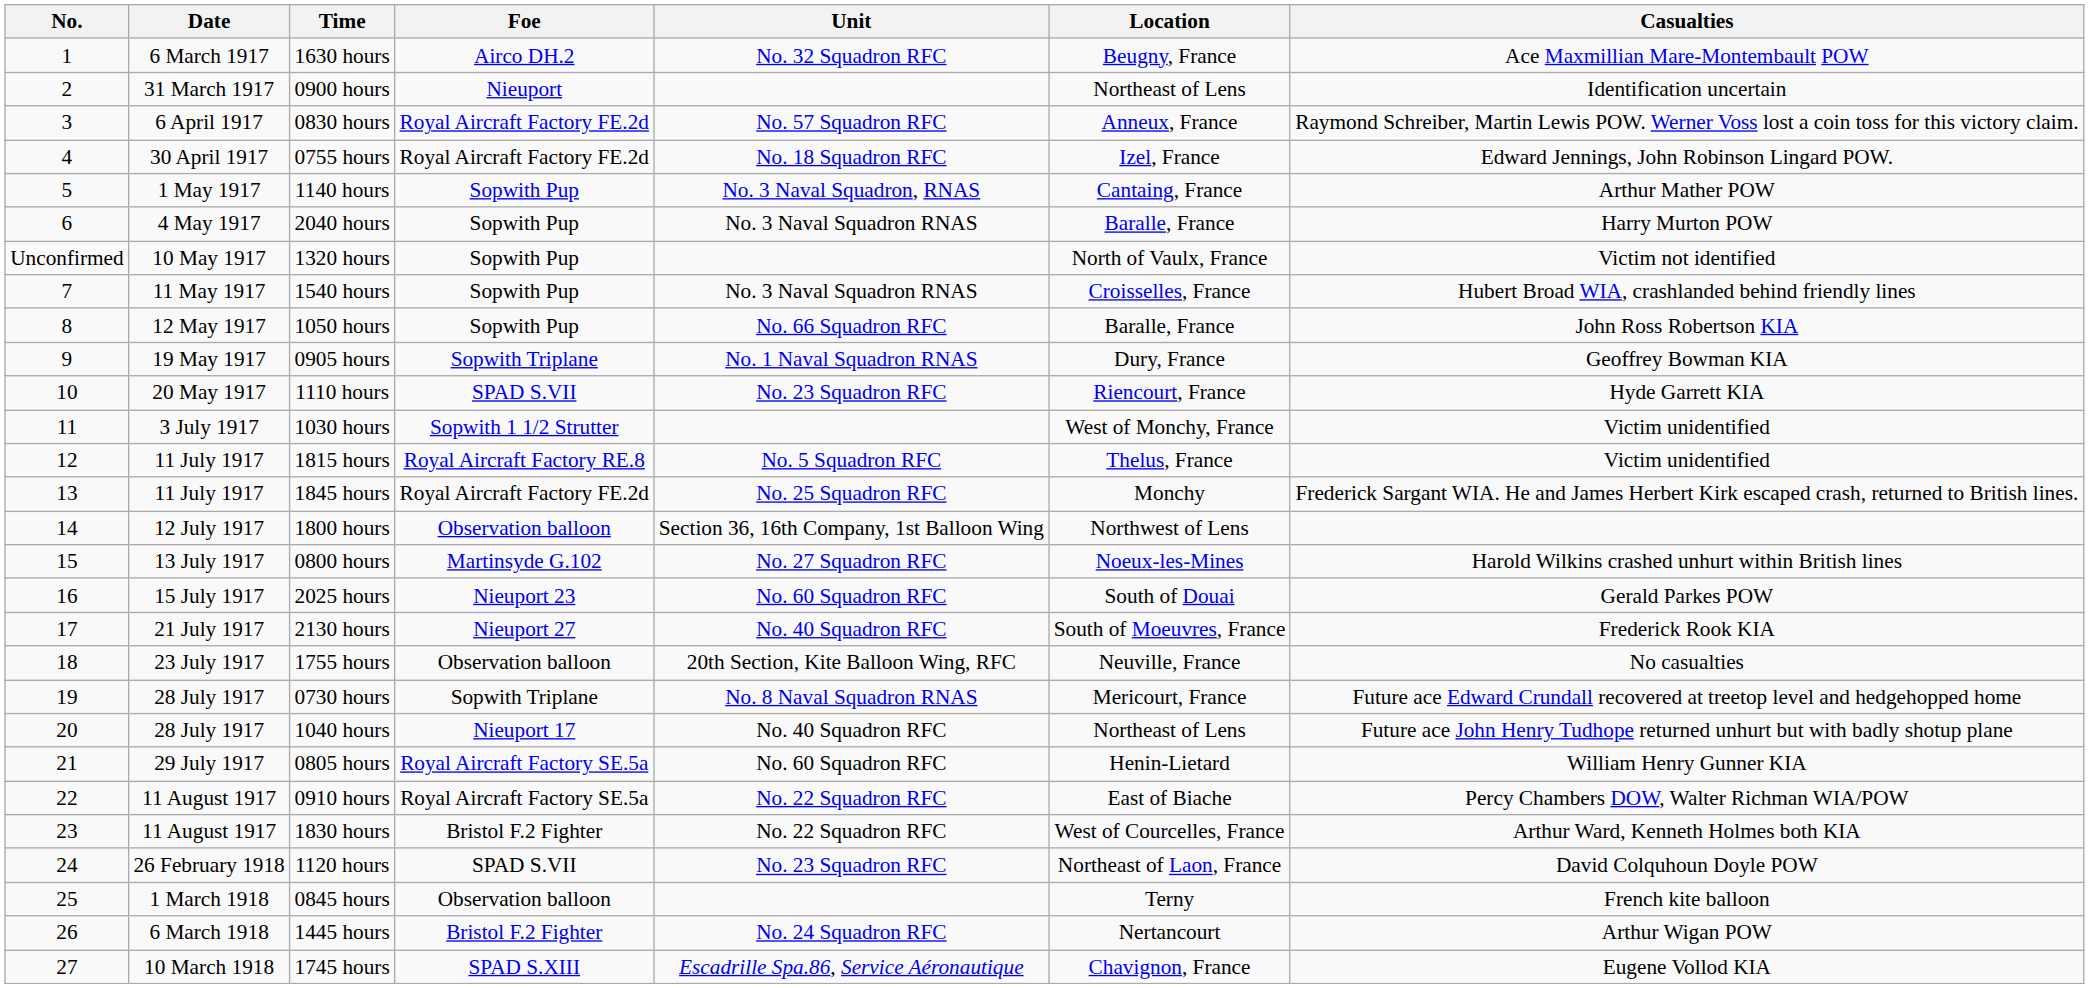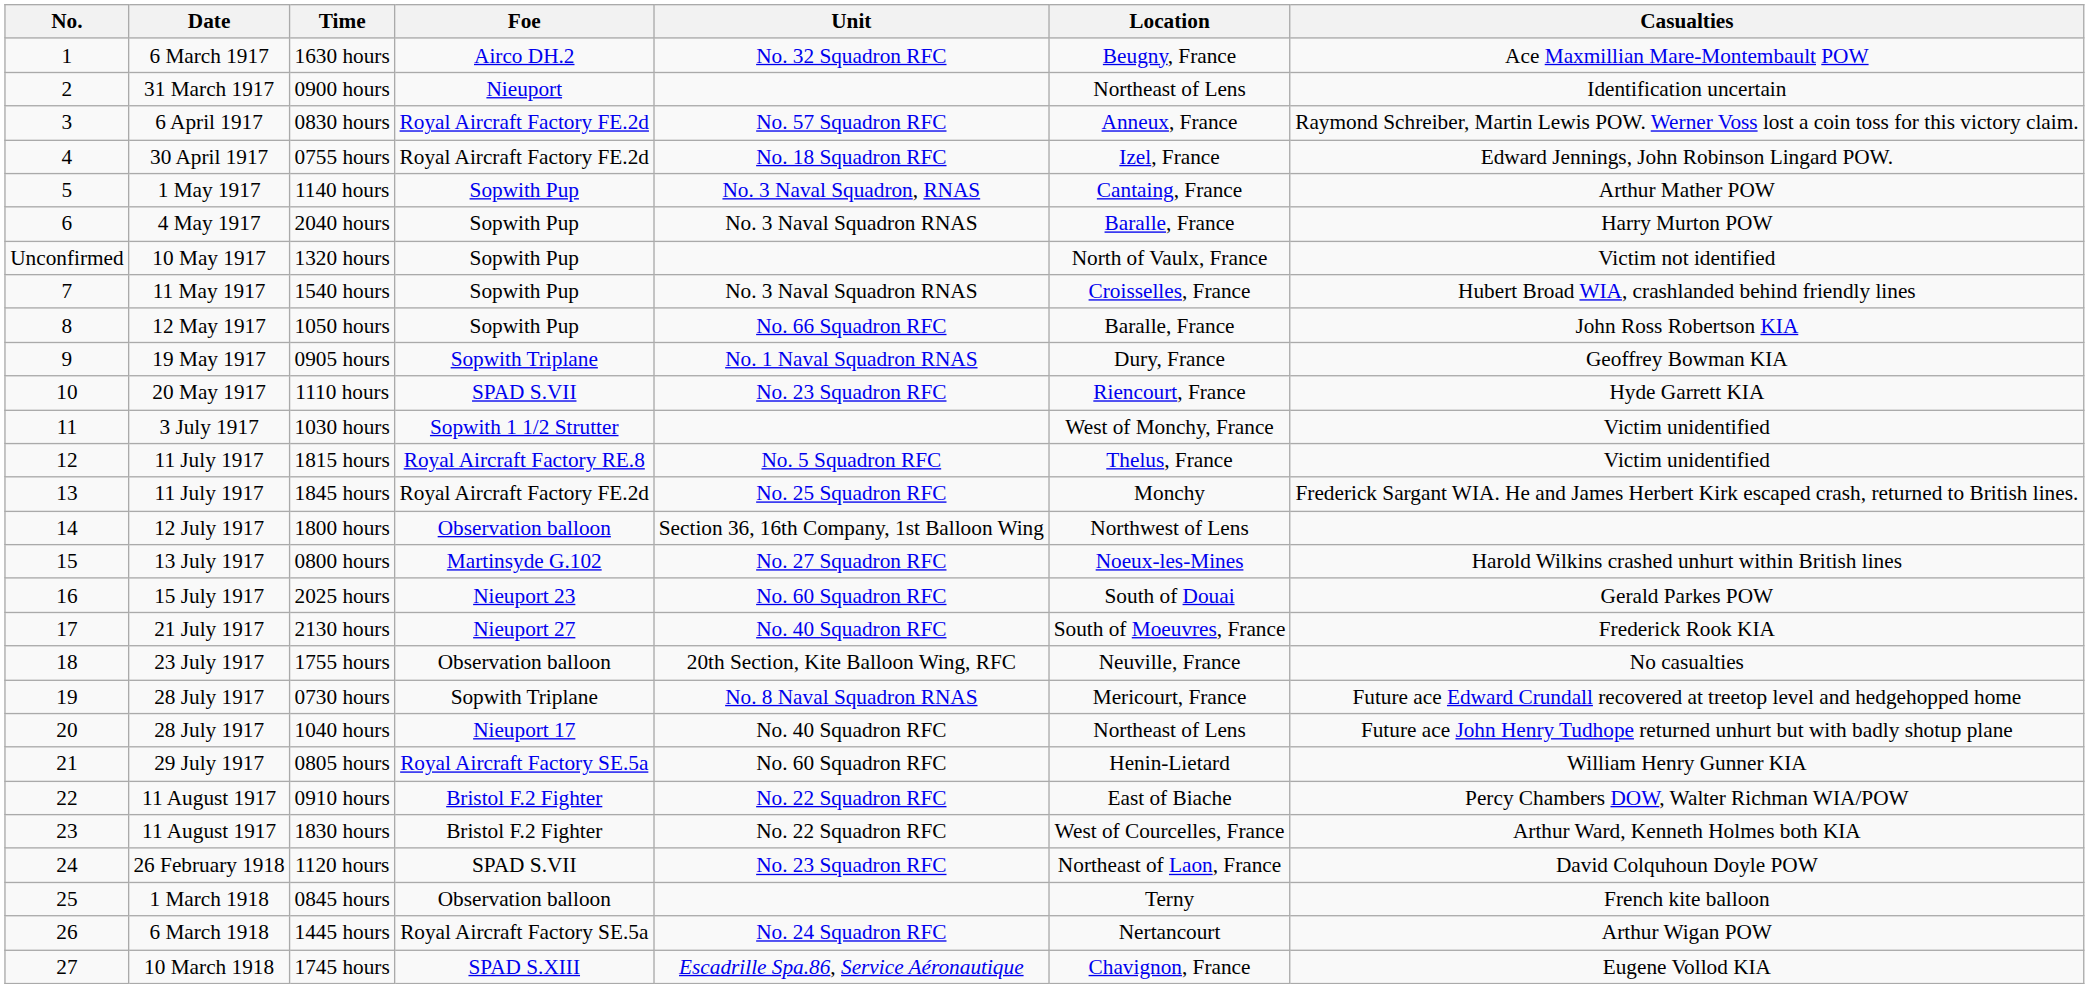 <table class="wikitable" border="1" style="margin: 1em auto 1em auto">
 <tr>
 <th>No.</th>
 <th>Date</th>
 <th>Time</th>
 <th>Foe</th>
 <th>Unit</th>
 <th>Location</th>
 <th>Casualties</th>
 </tr>
 <tr>
 <td align="center">1</td>
 <td align="center">6 March 1917</td>
 <td align="center">1630 hours</td>
 <td align="center"><a href='#'>Airco DH.2</a></td>
 <td align="center"><a href='#'>No. 32 Squadron RFC</a></td>
 <td align="center"><a href='#'>Beugny</a>, France</td>
 <td align="center">Ace <a href='#'>Maxmillian Mare-Montembault</a> <a href='#'>POW</a></td>
 </tr>
 <tr>
 <td align="center">2</td>
 <td align="center">31 March 1917</td>
 <td align="center">0900 hours</td>
 <td align="center"><a href='#'>Nieuport</a></td>
 <td align="center"></td>
 <td align="center">Northeast of Lens</td>
 <td align="center">Identification uncertain</td>
 </tr>
 <tr>
 <td align="center">3</td>
 <td align="center">6 April 1917</td>
 <td align="center">0830 hours</td>
 <td align="center"><a href='#'>Royal Aircraft Factory FE.2d</a></td>
 <td align="center"><a href='#'>No. 57 Squadron RFC</a></td>
 <td align="center"><a href='#'>Anneux</a>, France</td>
 <td align="center">Raymond Schreiber, Martin Lewis POW. <a href='#'>Werner Voss</a> lost a coin toss for this victory claim.</td>
 </tr>
 <tr>
 <td align="center">4</td>
 <td align="center">30 April 1917</td>
 <td align="center">0755 hours</td>
 <td align="center">Royal Aircraft Factory FE.2d</td>
 <td align="center"><a href='#'>No. 18 Squadron RFC</a></td>
 <td align="center"><a href='#'>Izel</a>, France</td>
 <td align="center">Edward Jennings, John Robinson Lingard POW.</td>
 </tr>
 <tr>
 <td align="center">5</td>
 <td align="center">1 May 1917</td>
 <td align="center">1140 hours</td>
 <td align="center"><a href='#'>Sopwith Pup</a></td>
 <td align="center"><a href='#'>No. 3 Naval Squadron</a>, <a href='#'>RNAS</a></td>
 <td align="center"><a href='#'>Cantaing</a>, France</td>
 <td align="center">Arthur Mather POW</td>
 </tr>
 <tr>
 <td align="center">6</td>
 <td align="center">4 May 1917</td>
 <td align="center">2040 hours</td>
 <td align="center">Sopwith Pup</td>
 <td align="center">No. 3 Naval Squadron RNAS</td>
 <td align="center"><a href='#'>Baralle</a>, France</td>
 <td align="center">Harry Murton POW</td>
 </tr>
 <tr>
 <td align="center">Unconfirmed</td>
 <td align="center">10 May 1917</td>
 <td align="center">1320 hours</td>
 <td align="center">Sopwith Pup</td>
 <td align="center"></td>
 <td align="center">North of Vaulx, France</td>
 <td align="center">Victim not identified</td>
 </tr>
 <tr>
 <td align="center">7</td>
 <td align="center">11 May 1917</td>
 <td align="center">1540 hours</td>
 <td align="center">Sopwith Pup</td>
 <td align="center">No. 3 Naval Squadron RNAS</td>
 <td align="center"><a href='#'>Croisselles</a>, France</td>
 <td align="center">Hubert Broad <a href='#'>WIA</a>, crashlanded behind friendly lines</td>
 </tr>
 <tr>
 <td align="center">8</td>
 <td align="center">12 May 1917</td>
 <td align="center">1050 hours</td>
 <td align="center">Sopwith Pup</td>
 <td align="center"><a href='#'>No. 66 Squadron RFC</a></td>
 <td align="center">Baralle, France</td>
 <td align="center">John Ross Robertson <a href='#'>KIA</a></td>
 </tr>
 <tr>
 <td align="center">9</td>
 <td align="center">19 May 1917</td>
 <td align="center">0905 hours</td>
 <td align="center"><a href='#'>Sopwith Triplane</a></td>
 <td align="center"><a href='#'>No. 1 Naval Squadron RNAS</a></td>
 <td align="center">Dury, France</td>
 <td align="center">Geoffrey Bowman KIA</td>
 </tr>
 <tr>
 <td align="center">10</td>
 <td align="center">20 May 1917</td>
 <td align="center">1110 hours</td>
 <td align="center"><a href='#'>SPAD S.VII</a></td>
 <td align="center"><a href='#'>No. 23 Squadron RFC</a></td>
 <td align="center"><a href='#'>Riencourt</a>, France</td>
 <td align="center">Hyde Garrett KIA</td>
 </tr>
 <tr>
 <td align="center">11</td>
 <td align="center">3 July 1917</td>
 <td align="center">1030 hours</td>
 <td align="center"><a href='#'>Sopwith 1 1/2 Strutter</a></td>
 <td align="center"></td>
 <td align="center">West of Monchy, France</td>
 <td align="center">Victim unidentified</td>
 </tr>
 <tr>
 <td align="center">12</td>
 <td align="center">11 July 1917</td>
 <td align="center">1815 hours</td>
 <td align="center"><a href='#'>Royal Aircraft Factory RE.8</a></td>
 <td align="center"><a href='#'>No. 5 Squadron RFC</a></td>
 <td align="center"><a href='#'>Thelus</a>, France</td>
 <td align="center">Victim unidentified</td>
 </tr>
 <tr>
 <td align="center">13</td>
 <td align="center">11 July 1917</td>
 <td align="center">1845 hours</td>
 <td align="center">Royal Aircraft Factory FE.2d</td>
 <td align="center"><a href='#'>No. 25 Squadron RFC</a></td>
 <td align="center">Monchy</td>
 <td align="center">Frederick Sargant WIA. He and James Herbert Kirk escaped crash, returned to British lines.</td>
 </tr>
 <tr>
 <td align="center">14</td>
 <td align="center">12 July 1917</td>
 <td align="center">1800 hours</td>
 <td align="center"><a href='#'>Observation balloon</a></td>
 <td align="center">Section 36, 16th Company, 1st Balloon Wing</td>
 <td align="center">Northwest of Lens</td>
 <td align="center"></td>
 </tr>
 <tr>
 <td align="center">15</td>
 <td align="center">13 July 1917</td>
 <td align="center">0800 hours</td>
 <td align="center"><a href='#'>Martinsyde G.102</a></td>
 <td align="center"><a href='#'>No. 27 Squadron RFC</a></td>
 <td align="center"><a href='#'>Noeux-les-Mines</a></td>
 <td align="center">Harold Wilkins crashed unhurt within British lines</td>
 </tr>
 <tr>
 <td align="center">16</td>
 <td align="center">15 July 1917</td>
 <td align="center">2025 hours</td>
 <td align="center"><a href='#'>Nieuport 23</a></td>
 <td align="center"><a href='#'>No. 60 Squadron RFC</a></td>
 <td align="center">South of <a href='#'>Douai</a></td>
 <td align="center">Gerald Parkes POW</td>
 </tr>
 <tr>
 <td align="center">17</td>
 <td align="center">21 July 1917</td>
 <td align="center">2130 hours</td>
 <td align="center"><a href='#'>Nieuport 27</a></td>
 <td align="center"><a href='#'>No. 40 Squadron RFC</a></td>
 <td align="center">South of <a href='#'>Moeuvres</a>, France</td>
 <td align="center">Frederick Rook KIA</td>
 </tr>
 <tr>
 <td align="center">18</td>
 <td align="center">23 July 1917</td>
 <td align="center">1755 hours</td>
 <td align="center">Observation balloon</td>
 <td align="center">20th Section, Kite Balloon Wing, RFC</td>
 <td align="center">Neuville, France</td>
 <td align="center">No casualties</td>
 </tr>
 <tr>
 <td align="center">19</td>
 <td align="center">28 July 1917</td>
 <td align="center">0730 hours</td>
 <td align="center">Sopwith Triplane</td>
 <td align="center"><a href='#'>No. 8 Naval Squadron RNAS</a></td>
 <td align="center">Mericourt, France</td>
 <td align="center">Future ace <a href='#'>Edward Crundall</a> recovered at treetop level and hedgehopped home</td>
 </tr>
 <tr>
 <td align="center">20</td>
 <td align="center">28 July 1917</td>
 <td align="center">1040 hours</td>
 <td align="center"><a href='#'>Nieuport 17</a></td>
 <td align="center">No. 40 Squadron RFC</td>
 <td align="center">Northeast of Lens</td>
 <td align="center">Future ace <a href='#'>John Henry Tudhope</a> returned unhurt but with badly shotup plane</td>
 </tr>
 <tr>
 <td align="center">21</td>
 <td align="center">29 July 1917</td>
 <td align="center">0805 hours</td>
 <td align="center"><a href='#'>Royal Aircraft Factory SE.5a</a></td>
 <td align="center">No. 60 Squadron RFC</td>
 <td align="center">Henin-Lietard</td>
 <td align="center">William Henry Gunner KIA</td>
 </tr>
 <tr>
 <td align="center">22</td>
 <td align="center">11 August 1917</td>
 <td align="center">0910 hours</td>
-<td align="center">Royal Aircraft Factory SE.5a</td>
+<td align="center"><a href='#'>Bristol F.2 Fighter</a></td>
 <td align="center"><a href='#'>No. 22 Squadron RFC</a></td>
 <td align="center">East of Biache</td>
 <td align="center">Percy Chambers <a href='#'>DOW</a>, Walter Richman WIA/POW</td>
 </tr>
 <tr>
 <td align="center">23</td>
 <td align="center">11 August 1917</td>
 <td align="center">1830 hours</td>
 <td align="center">Bristol F.2 Fighter</td>
 <td align="center">No. 22 Squadron RFC</td>
 <td align="center">West of Courcelles, France</td>
 <td align="center">Arthur Ward, Kenneth Holmes both KIA</td>
 </tr>
 <tr>
 <td align="center">24</td>
 <td align="center">26 February 1918</td>
 <td align="center">1120 hours</td>
 <td align="center">SPAD S.VII</td>
 <td align="center"><a href='#'>No. 23 Squadron RFC</a></td>
 <td align="center">Northeast of <a href='#'>Laon</a>, France</td>
 <td align="center">David Colquhoun Doyle POW</td>
 </tr>
 <tr>
 <td align="center">25</td>
 <td align="center">1 March 1918</td>
 <td align="center">0845 hours</td>
 <td align="center">Observation balloon</td>
 <td align="center"></td>
 <td align="center">Terny</td>
 <td align="center">French kite balloon</td>
 </tr>
 <tr>
 <td align="center">26</td>
 <td align="center">6 March 1918</td>
 <td align="center">1445 hours</td>
-<td align="center"><a href='#'>Bristol F.2 Fighter</a></td>
+<td align="center">Royal Aircraft Factory SE.5a</td>
 <td align="center"><a href='#'>No. 24 Squadron RFC</a></td>
 <td align="center">Nertancourt</td>
 <td align="center">Arthur Wigan POW</td>
 </tr>
 <tr>
 <td align="center">27</td>
 <td align="center">10 March 1918</td>
 <td align="center">1745 hours</td>
 <td align="center"><a href='#'>SPAD S.XIII</a></td>
 <td align="center"><em><a href='#'>Escadrille Spa.86</a></em>, <em><a href='#'>Service Aéronautique</a></em></td>
 <td align="center"><a href='#'>Chavignon</a>, France</td>
 <td align="center">Eugene Vollod KIA</td>
 </tr>
 </table>
